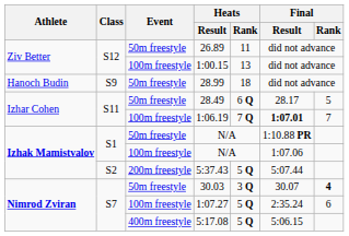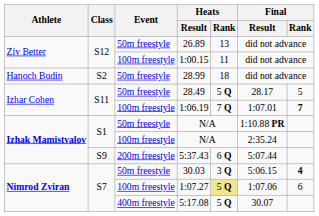 <table class=wikitable style="font-size:90%">
 <tr>
 <th rowspan="2">Athlete</th>
 <th rowspan="2">Class</th>
 <th rowspan="2">Event</th>
 <th colspan="2">Heats</th>
 <th colspan="2">Final</th>
 </tr>
 <tr>
 <th>Result</th>
 <th>Rank</th>
 <th>Result</th>
 <th>Rank</th>
 </tr>
 <tr>
 <td rowspan="2"><a href='#'>Ziv Better</a></td>
 <td rowspan="2" style="text-align:center;">S12</td>
 <td><a href='#'>50m freestyle</a></td>
 <td style="text-align:center;">26.89</td>
-<td style="text-align:center;">11</td>
+<td style="text-align:center;">13</td>
 <td style="text-align:center;" colspan="2">did not advance</td>
 </tr>
 <tr>
 <td><a href='#'>100m freestyle</a></td>
 <td style="text-align:center;">1:00.15</td>
-<td style="text-align:center;">13</td>
+<td style="text-align:center;">11</td>
 <td style="text-align:center;" colspan="2">did not advance</td>
 </tr>
 <tr>
 <td><a href='#'>Hanoch Budin</a></td>
-<td style="text-align:center;">S9</td>
+<td style="text-align:center;">S2</td>
 <td><a href='#'>50m freestyle</a></td>
 <td style="text-align:center;">28.99</td>
 <td style="text-align:center;">18</td>
 <td style="text-align:center;" colspan="2">did not advance</td>
 </tr>
 <tr>
 <td rowspan="2"><a href='#'>Izhar Cohen</a></td>
 <td rowspan="2" style="text-align:center;">S11</td>
 <td><a href='#'>50m freestyle</a></td>
 <td style="text-align:center;">28.49</td>
-<td style="text-align:center;">6 <strong>Q</strong></td>
+<td style="text-align:center;">5 <strong>Q</strong></td>
 <td style="text-align:center;">28.17</td>
 <td style="text-align:center;">5</td>
 </tr>
 <tr>
 <td><a href='#'>100m freestyle</a></td>
 <td style="text-align:center;">1:06.19</td>
 <td style="text-align:center;">7 <strong>Q</strong></td>
-<td style="text-align:center;"><strong>1:07.01</strong></td>
-<td style="text-align:center;">7</td>
+<td style="text-align:center;">1:07.01</td>
+<td style="text-align:center;"><strong>7</strong></td>
 </tr>
 <tr>
 <td rowspan="3"><strong><a href='#'>Izhak Mamistvalov</a></strong></td>
 <td rowspan="2" style="text-align:center;">S1</td>
 <td><a href='#'>50m freestyle</a></td>
 <td style="text-align:center;" colspan="2">N/A</td>
 <td style="text-align:center;">1:10.88 <strong>PR</strong></td>
 <td style="text-align:center;"></td>
 </tr>
 <tr>
 <td><a href='#'>100m freestyle</a></td>
 <td style="text-align:center;" colspan="2">N/A</td>
-<td style="text-align:center;">1:07.06</td>
+<td style="text-align:center;">2:35.24</td>
 <td style="text-align:center;"></td>
 </tr>
 <tr>
-<td style="text-align:center;">S2</td>
+<td style="text-align:center;">S9</td>
 <td><a href='#'>200m freestyle</a></td>
 <td style="text-align:center;">5:37.43</td>
-<td style="text-align:center;">5 <strong>Q</strong></td>
+<td style="text-align:center;">6 <strong>Q</strong></td>
 <td style="text-align:center;">5:07.44</td>
 <td style="text-align:center;"></td>
 </tr>
 <tr>
 <td rowspan="3"><strong><a href='#'>Nimrod Zviran</a></strong></td>
 <td rowspan="3" style="text-align:center;">S7</td>
 <td><a href='#'>50m freestyle</a></td>
 <td style="text-align:center;">30.03</td>
 <td style="text-align:center;">3 <strong>Q</strong></td>
-<td style="text-align:center;">30.07</td>
+<td style="text-align:center;">5:06.15</td>
 <td style="text-align:center;"><strong>4</strong></td>
 </tr>
 <tr>
 <td><a href='#'>100m freestyle</a></td>
 <td style="text-align:center;">1:07.27</td>
-<td style="text-align:center;">5 <strong>Q</strong></td>
-<td style="text-align:center;">2:35.24</td>
+<td style="background: khaki; text-align:center;">5 <strong>Q</strong></td>
+<td style="text-align:center;">1:07.06</td>
 <td style="text-align:center;">6</td>
 </tr>
 <tr>
 <td><a href='#'>400m freestyle</a></td>
 <td style="text-align:center;">5:17.08</td>
 <td style="text-align:center;">5 <strong>Q</strong></td>
-<td style="text-align:center;">5:06.15</td>
+<td style="text-align:center;">30.07</td>
 <td style="text-align:center;"></td>
 </tr>
 </table>
